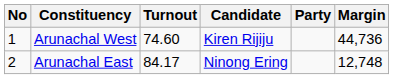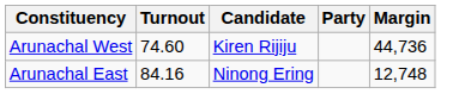 <table class="wikitable sortable">
 <tr>
-<th>No</th>
 <th>Constituency</th>
 <th>Turnout</th>
 <th>Candidate</th>
 <th>Party</th>
 <th>Margin</th>
 </tr>
 <tr>
-<td>1</td>
 <td><a href='#'>Arunachal West</a></td>
 <td>74.60 </td>
 <td><a href='#'>Kiren Rijiju</a></td>
 <td></td>
 <td>44,736</td>
 </tr>
 <tr>
-<td>2</td>
 <td><a href='#'>Arunachal East</a></td>
-<td>84.17 </td>
+<td>84.16 </td>
 <td><a href='#'>Ninong Ering</a></td>
 <td></td>
 <td>12,748</td>
 </tr>
 </table>
